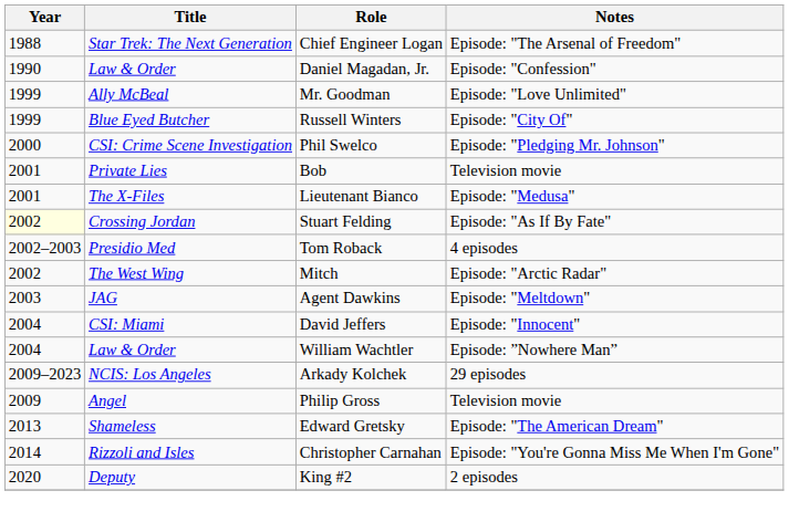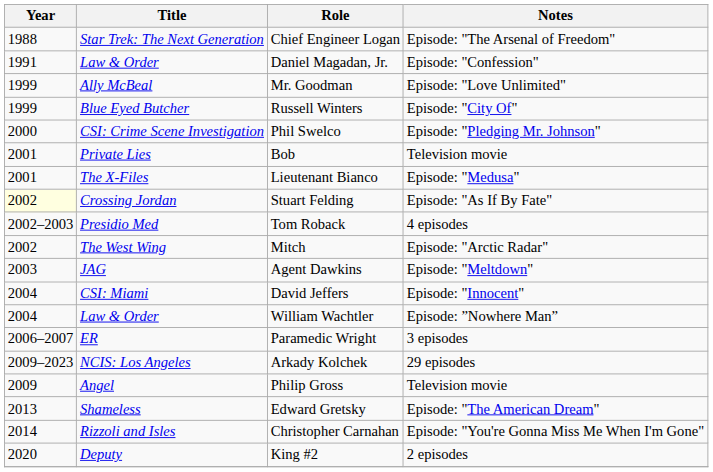 <table class="wikitable sortable">
 <tr>
 <th>Year</th>
 <th>Title</th>
 <th>Role</th>
 <th>Notes</th>
 </tr>
 <tr>
 <td>1988</td>
 <td><em><a href='#'>Star Trek: The Next Generation</a></em></td>
 <td>Chief Engineer Logan</td>
 <td>Episode: "The Arsenal of Freedom"</td>
 </tr>
 <tr>
-<td>1990</td>
+<td>1991</td>
 <td><em><a href='#'>Law & Order</a></em></td>
 <td>Daniel Magadan, Jr.</td>
 <td>Episode: "Confession"</td>
 </tr>
 <tr>
 <td>1999</td>
 <td><em><a href='#'>Ally McBeal</a></em></td>
 <td>Mr. Goodman</td>
 <td>Episode: "Love Unlimited"</td>
 </tr>
 <tr>
 <td>1999</td>
 <td><em><a href='#'>Blue Eyed Butcher</a></em></td>
 <td>Russell Winters</td>
 <td>Episode: "<a href='#'>City Of</a>"</td>
 </tr>
 <tr>
 <td>2000</td>
 <td><em><a href='#'>CSI: Crime Scene Investigation</a></em></td>
 <td>Phil Swelco</td>
 <td>Episode: "<a href='#'>Pledging Mr. Johnson</a>"</td>
 </tr>
 <tr>
 <td>2001</td>
 <td><em><a href='#'>Private Lies</a></em></td>
 <td>Bob</td>
 <td>Television movie</td>
 </tr>
 <tr>
 <td>2001</td>
 <td><em><a href='#'>The X-Files</a></em></td>
 <td>Lieutenant Bianco</td>
 <td>Episode: "<a href='#'>Medusa</a>"</td>
 </tr>
 <tr>
 <td style="background: lightyellow;">2002</td>
 <td><em><a href='#'>Crossing Jordan</a></em></td>
 <td>Stuart Felding</td>
 <td>Episode: "As If By Fate"</td>
 </tr>
 <tr>
 <td>2002–2003</td>
 <td><em><a href='#'>Presidio Med</a></em></td>
 <td>Tom Roback</td>
 <td>4 episodes</td>
 </tr>
 <tr>
 <td>2002</td>
 <td><em><a href='#'>The West Wing</a></em></td>
 <td>Mitch</td>
 <td>Episode: "Arctic Radar"</td>
 </tr>
 <tr>
 <td>2003</td>
 <td><em><a href='#'>JAG</a></em></td>
 <td>Agent Dawkins</td>
 <td>Episode: "<a href='#'>Meltdown</a>"</td>
 </tr>
 <tr>
 <td>2004</td>
 <td><em><a href='#'>CSI: Miami</a></em></td>
 <td>David Jeffers</td>
 <td>Episode: "<a href='#'>Innocent</a>"</td>
 </tr>
 <tr>
 <td>2004</td>
 <td><em><a href='#'>Law & Order</a></em></td>
 <td>William Wachtler</td>
 <td>Episode: ”Nowhere Man”</td>
 </tr>
 <tr>
+<td>2006–2007</td>
+<td><em><a href='#'>ER</a></em></td>
+<td>Paramedic Wright</td>
+<td>3 episodes</td>
+</tr>
+<tr>
 <td>2009–2023</td>
 <td><em><a href='#'>NCIS: Los Angeles</a></em></td>
 <td>Arkady Kolchek</td>
 <td>29 episodes</td>
 </tr>
 <tr>
 <td>2009</td>
 <td><em><a href='#'>Angel</a></em></td>
 <td>Philip Gross</td>
 <td>Television movie</td>
 </tr>
 <tr>
 <td>2013</td>
 <td><em><a href='#'>Shameless</a></em></td>
 <td>Edward Gretsky</td>
 <td>Episode: "<a href='#'>The American Dream</a>"</td>
 </tr>
 <tr>
 <td>2014</td>
 <td><em><a href='#'>Rizzoli and Isles</a></em></td>
 <td>Christopher Carnahan</td>
 <td>Episode: "You're Gonna Miss Me When I'm Gone"</td>
 </tr>
 <tr>
 <td>2020</td>
 <td><em><a href='#'>Deputy</a></em></td>
 <td>King #2</td>
 <td>2 episodes</td>
 </tr>
 <tr>
 </tr>
 </table>
